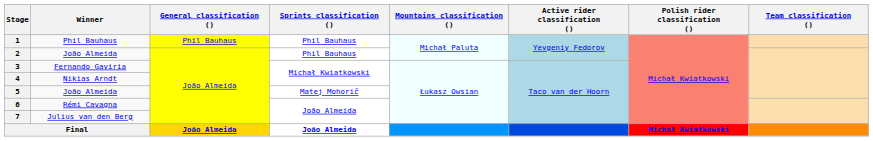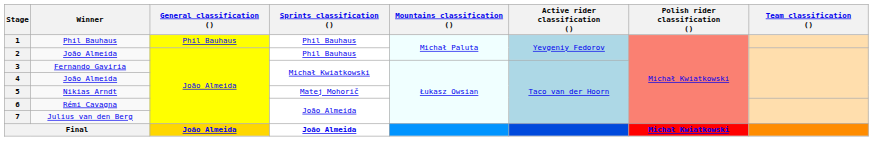 <table class="wikitable" style="text-align: center; font-size:smaller;">
 <tr style="background-color: #efefef;">
 <th scope="col" width="2%">Stage</th>
 <th scope="col" width="14%">Winner</th>
 <th scope="col" width="14%"><a href='#'>General classification</a><br>()<br></th>
 <th scope="col" width="14%"><a href='#'>Sprints classification</a><br>()<br></th>
 <th scope="col" width="14%"><a href='#'>Mountains classification</a><br>()<br></th>
 <th scope="col" width="14%">Active rider classification<br>()<br></th>
 <th scope="col" width="14%">Polish rider classification<br>()</th>
 <th scope="col" width="14%"><a href='#'>Team classification</a><br>()</th>
 </tr>
 <tr>
 <th>1</th>
 <td><a href='#'>Phil Bauhaus</a></td>
 <td style="background:yellow;"><a href='#'>Phil Bauhaus</a></td>
 <td style="background:white;"><a href='#'>Phil Bauhaus</a></td>
 <td style="background:azure;" rowspan="2"><a href='#'>Michał Paluta</a></td>
 <td style="background:lightblue;" rowspan="2"><a href='#'>Yevgeniy Fedorov</a></td>
 <td style="background:salmon;" rowspan="7"><a href='#'>Michał Kwiatkowski</a></td>
 <td style="background:navajowhite;"></td>
 </tr>
 <tr>
 <th>2</th>
 <td><a href='#'>João Almeida</a></td>
 <td style="background:yellow;" rowspan="6"><a href='#'>João Almeida</a></td>
 <td style="background:white;"><a href='#'>Phil Bauhaus</a></td>
 <td style="background:navajowhite;" rowspan="4"></td>
 </tr>
 <tr>
 <th>3</th>
 <td><a href='#'>Fernando Gaviria</a></td>
 <td style="background:white;" rowspan="2"><a href='#'>Michał Kwiatkowski</a></td>
 <td style="background:azure;" rowspan="5"><a href='#'>Łukasz Owsian</a></td>
 <td style="background:lightblue;" rowspan="5"><a href='#'>Taco van der Hoorn</a></td>
 </tr>
 <tr>
 <th>4</th>
-<td><a href='#'>Nikias Arndt</a></td>
+<td><a href='#'>João Almeida</a></td>
 </tr>
 <tr>
 <th>5</th>
-<td><a href='#'>João Almeida</a></td>
+<td><a href='#'>Nikias Arndt</a></td>
 <td style="background:white;"><a href='#'>Matej Mohorič</a></td>
 </tr>
 <tr>
 <th>6</th>
 <td><a href='#'>Rémi Cavagna</a></td>
 <td style="background:white;" rowspan="2"><a href='#'>João Almeida</a></td>
 <td style="background:navajowhite;" rowspan="2"></td>
 </tr>
 <tr>
 <th>7</th>
 <td><a href='#'>Julius van den Berg</a></td>
 </tr>
 <tr>
 <th colspan="2">Final</th>
 <th style="background:gold;"><a href='#'>João Almeida</a></th>
 <th style="background:white;"><a href='#'>João Almeida</a></th>
 <th style="background:#0094FF"></th>
 <th style="background:#0049DC;"></th>
 <th style="background:red;"><a href='#'>Michał Kwiatkowski</a></th>
 <th style="background:#FF8C00;"></th>
 </tr>
 </table>
